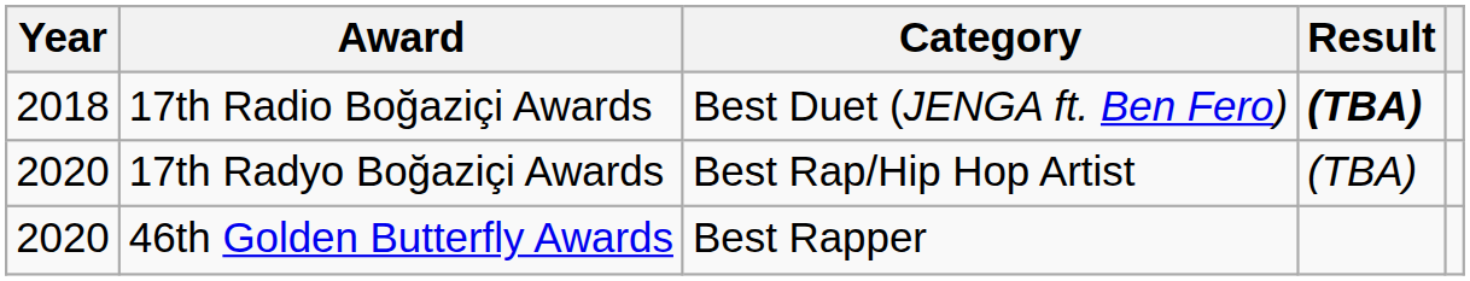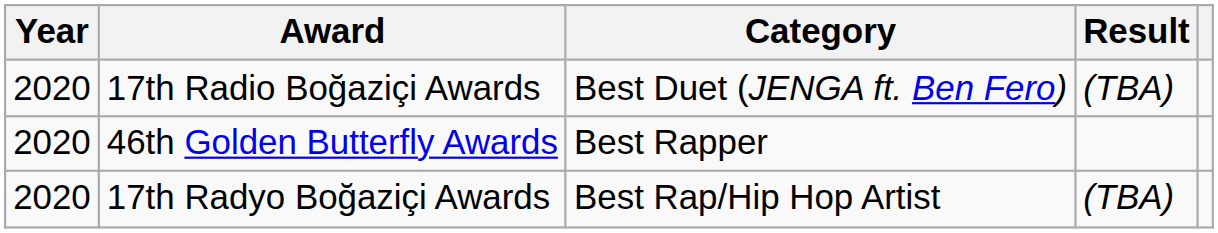 <table class="wikitable">
 <tr>
 <th>Year</th>
 <th>Award</th>
 <th>Category</th>
 <th>Result</th>
 <th></th>
 </tr>
 <tr>
-<td>2018</td>
+<td>2020</td>
 <td>17th Radio Boğaziçi Awards</td>
 <td>Best Duet (<em>JENGA ft. <a href='#'>Ben Fero</a>)</em></td>
-<td><strong><em>(TBA)</em></strong></td>
-<td></td>
-</tr>
-<tr>
-<td>2020</td>
-<td>17th Radyo Boğaziçi Awards</td>
-<td>Best Rap/Hip Hop Artist</td>
 <td><em>(TBA)</em></td>
 <td></td>
 </tr>
 <tr>
 <td>2020</td>
 <td>46th <a href='#'>Golden Butterfly Awards</a></td>
 <td>Best Rapper</td>
 <td></td>
 <td></td>
 </tr>
+<tr>
+<td>2020</td>
+<td>17th Radyo Boğaziçi Awards</td>
+<td>Best Rap/Hip Hop Artist</td>
+<td><em>(TBA)</em></td>
+<td></td>
+</tr>
 </table>
